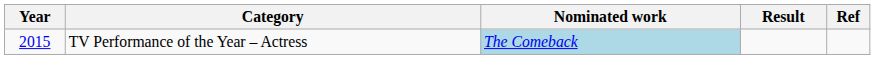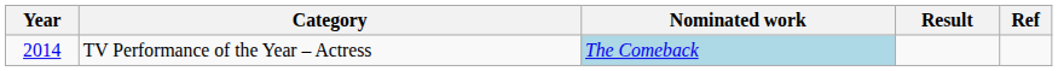 <table class="wikitable" width="100%">
 <tr>
 <th width="7%">Year</th>
 <th width="48%">Category</th>
 <th width="30%">Nominated work</th>
 <th width="10%">Result</th>
 <th width="5%">Ref</th>
 </tr>
 <tr>
-<td align="center"><a href='#'>2015</a></td>
+<td align="center"><a href='#'>2014</a></td>
 <td>TV Performance of the Year – Actress</td>
 <td style="background: lightblue;"><em><a href='#'>The Comeback</a></em></td>
 <td></td>
 <td align="center"></td>
 </tr>
 </table>
